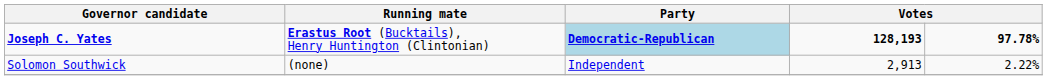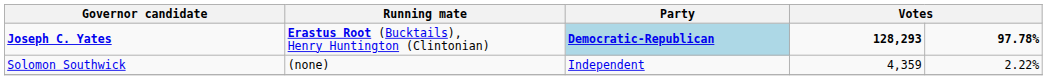 <table class=wikitable>
 <tr bgcolor=lightgrey>
 <th width="20%">Governor candidate</th>
 <th width="20%">Running mate</th>
 <th width="16%">Party</th>
 <th width="18%" colspan="2">Votes</th>
 </tr>
 <tr>
 <td><strong><a href='#'>Joseph C. Yates</a></strong></td>
 <td><strong><a href='#'>Erastus Root</a></strong> (<a href='#'>Bucktails</a>), <br><a href='#'>Henry Huntington</a> (Clintonian)</td>
 <td style="background: lightblue;"><strong><a href='#'>Democratic-Republican</a></strong></td>
-<td align="right"><strong>128,193</strong></td>
+<td align="right"><strong>128,293</strong></td>
 <td align="right"><strong>97.78%</strong></td>
 </tr>
 <tr>
 <td><a href='#'>Solomon Southwick</a></td>
 <td>(none)</td>
 <td><a href='#'>Independent</a></td>
-<td align="right">2,913</td>
+<td align="right">4,359</td>
 <td align="right">2.22%</td>
 </tr>
 <tr>
 </tr>
 </table>
